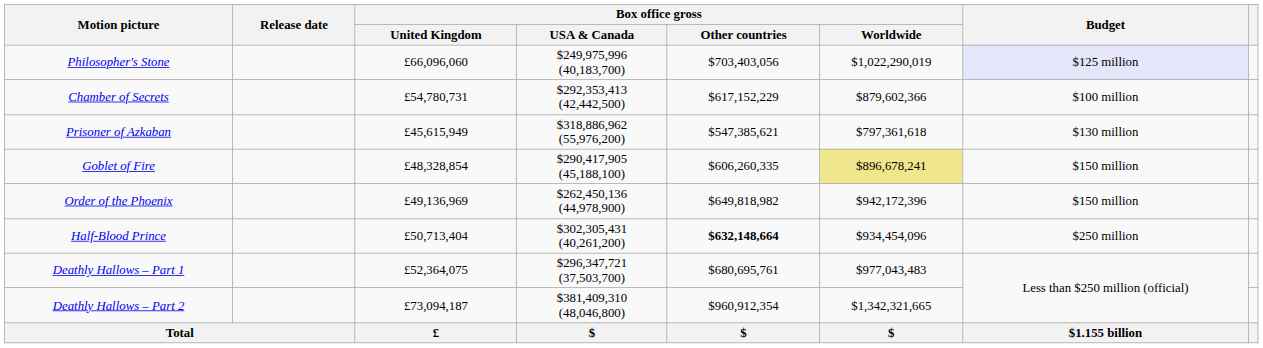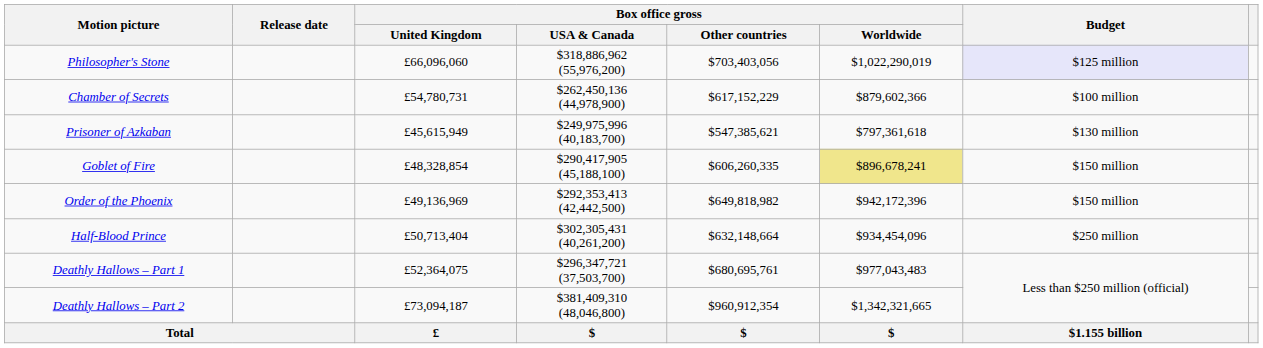 <table class="wikitable sortable" style="width:99%;">
 <tr>
 <th class="unsortable" rowspan="2">Motion picture</th>
 <th rowspan="2">Release date</th>
 <th class="unsortable" colspan="4">Box office gross</th>
 <th rowspan="2">Budget</th>
 <th class="unsortable" rowspan="2"></th>
 </tr>
 <tr>
 <th class="sortable">United Kingdom</th>
 <th class="sortable">USA & Canada<br></th>
 <th class="sortable">Other countries</th>
 <th class="sortable">Worldwide</th>
 </tr>
 <tr>
 <td style="text-align:center;"><em><a href='#'>Philosopher's Stone</a></em></td>
 <td style="text-align:center;"></td>
 <td style="text-align:center;">£66,096,060</td>
-<td style="text-align:center;">$249,975,996<br>(40,183,700)</td>
+<td style="text-align:center;">$318,886,962<br>(55,976,200)</td>
 <td style="text-align:center;">$703,403,056</td>
 <td style="text-align:center;">$1,022,290,019</td>
 <td style="background: lavender; text-align:center;">$125 million</td>
 <td style="text-align:center;"></td>
 </tr>
 <tr>
 <td style="text-align:center;"><em><a href='#'>Chamber of Secrets</a></em></td>
 <td style="text-align:center;"></td>
 <td style="text-align:center;">£54,780,731</td>
-<td style="text-align:center;">$292,353,413<br>(42,442,500)</td>
+<td style="text-align:center;">$262,450,136<br>(44,978,900)</td>
 <td style="text-align:center;">$617,152,229</td>
 <td style="text-align:center;">$879,602,366</td>
 <td style="text-align:center;">$100 million</td>
 <td style="text-align:center;"></td>
 </tr>
 <tr>
 <td style="text-align:center;"><em><a href='#'>Prisoner of Azkaban</a></em></td>
 <td style="text-align:center;"></td>
 <td style="text-align:center;">£45,615,949</td>
-<td style="text-align:center;">$318,886,962<br>(55,976,200)</td>
+<td style="text-align:center;">$249,975,996<br>(40,183,700)</td>
 <td style="text-align:center;">$547,385,621</td>
 <td style="text-align:center;">$797,361,618</td>
 <td style="text-align:center;">$130 million</td>
 <td style="text-align:center;"></td>
 </tr>
 <tr>
 <td style="text-align:center;"><em><a href='#'>Goblet of Fire</a></em></td>
 <td style="text-align:center;"></td>
 <td style="text-align:center;">£48,328,854</td>
 <td style="text-align:center;">$290,417,905<br>(45,188,100)</td>
 <td style="text-align:center;">$606,260,335</td>
 <td style="background: khaki; text-align:center;">$896,678,241</td>
 <td style="text-align:center;">$150 million</td>
 <td style="text-align:center;"></td>
 </tr>
 <tr>
 <td style="text-align:center;"><em><a href='#'>Order of the Phoenix</a></em></td>
 <td style="text-align:center;"></td>
 <td style="text-align:center;">£49,136,969</td>
-<td style="text-align:center;">$262,450,136<br>(44,978,900)</td>
+<td style="text-align:center;">$292,353,413<br>(42,442,500)</td>
 <td style="text-align:center;">$649,818,982</td>
 <td style="text-align:center;">$942,172,396</td>
 <td style="text-align:center;">$150 million</td>
 <td style="text-align:center;"></td>
 </tr>
 <tr>
 <td style="text-align:center;"><em><a href='#'>Half-Blood Prince</a></em></td>
 <td style="text-align:center;"></td>
 <td style="text-align:center;">£50,713,404</td>
 <td style="text-align:center;">$302,305,431<br>(40,261,200)</td>
-<td style="text-align:center;"><strong>$632,148,664</strong></td>
+<td style="text-align:center;">$632,148,664</td>
 <td style="text-align:center;">$934,454,096</td>
 <td style="text-align:center;">$250 million</td>
 <td style="text-align:center;"></td>
 </tr>
 <tr>
 <td style="text-align:center;"><em><a href='#'>Deathly Hallows – Part 1</a></em></td>
 <td style="text-align:center;"></td>
 <td style="text-align:center;">£52,364,075</td>
 <td style="text-align:center;">$296,347,721<br>(37,503,700)</td>
 <td style="text-align:center;">$680,695,761</td>
 <td style="text-align:center;">$977,043,483</td>
 <td rowspan="2" style="text-align:center;">Less than $250 million (official)</td>
 <td style="text-align:center;"><br></td>
 </tr>
 <tr>
 <td style="text-align:center;"><em><a href='#'>Deathly Hallows – Part 2</a></em></td>
 <td style="text-align:center;"></td>
 <td style="text-align:center;">£73,094,187</td>
 <td style="text-align:center;">$381,409,310<br>(48,046,800)</td>
 <td style="text-align:center;">$960,912,354</td>
 <td style="text-align:center;">$1,342,321,665</td>
 <td style="text-align:center;"></td>
 </tr>
 <tr>
 <th colspan="2">Total</th>
 <th>£</th>
 <th>$</th>
 <th>$</th>
 <th>$</th>
 <th>$1.155 billion</th>
 <th></th>
 </tr>
 </table>
